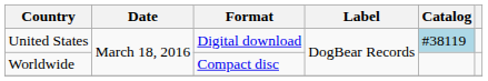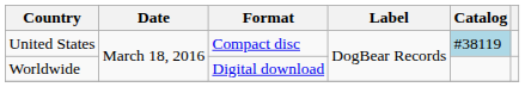 <table class="wikitable">
 <tr>
 <th>Country</th>
 <th>Date</th>
 <th>Format</th>
 <th>Label</th>
 <th>Catalog </th>
 <th></th>
 </tr>
 <tr>
 <td>United States</td>
 <td rowspan="2">March 18, 2016</td>
-<td><a href='#'>Digital download</a></td>
+<td><a href='#'>Compact disc</a></td>
 <td rowspan="2">DogBear Records</td>
 <td style="background: lightblue;">#38119</td>
 <td></td>
 </tr>
 <tr>
 <td>Worldwide</td>
-<td><a href='#'>Compact disc</a></td>
+<td><a href='#'>Digital download</a></td>
 <td></td>
 <td></td>
 </tr>
 <tr>
 </tr>
 </table>
